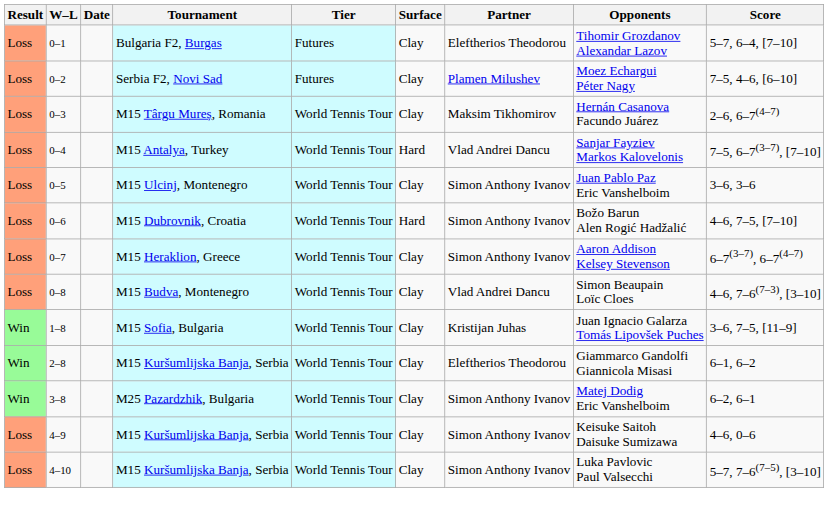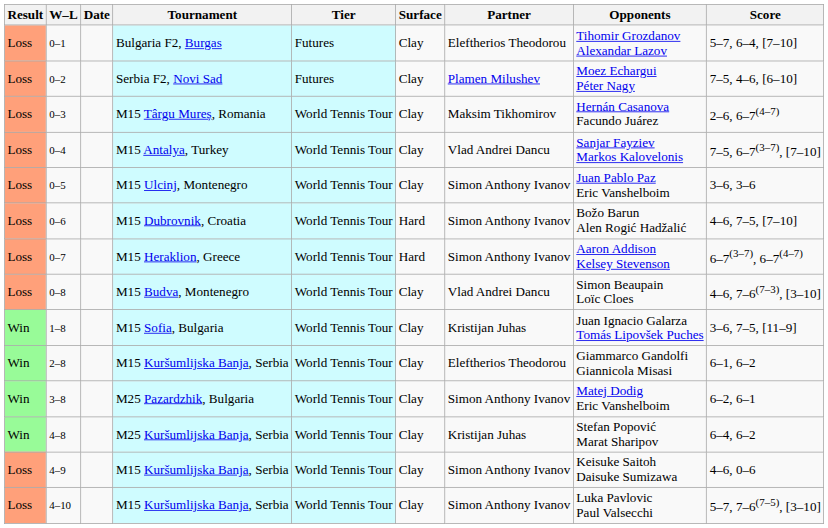 <table class="sortable wikitable">
 <tr>
 <th>Result</th>
 <th class="unsortable">W–L</th>
 <th>Date</th>
 <th>Tournament</th>
 <th>Tier</th>
 <th>Surface</th>
 <th>Partner</th>
 <th>Opponents</th>
 <th class="unsortable">Score</th>
 </tr>
 <tr>
 <td style="background:#ffa07a;">Loss</td>
 <td><small>0–1</small></td>
 <td></td>
 <td style="background:#cffcff;">Bulgaria F2, <a href='#'>Burgas</a></td>
 <td style="background:#cffcff;">Futures</td>
 <td>Clay</td>
 <td> Eleftherios Theodorou</td>
 <td> <a href='#'>Tihomir Grozdanov</a><br> <a href='#'>Alexandar Lazov</a></td>
 <td>5–7, 6–4, [7–10]</td>
 </tr>
 <tr>
 <td style="background:#ffa07a;">Loss</td>
 <td><small>0–2</small></td>
 <td></td>
 <td style="background:#cffcff;">Serbia F2, <a href='#'>Novi Sad</a></td>
 <td style="background:#cffcff;">Futures</td>
 <td>Clay</td>
 <td> <a href='#'>Plamen Milushev</a></td>
 <td> <a href='#'>Moez Echargui</a><br> <a href='#'>Péter Nagy</a></td>
 <td>7–5, 4–6, [6–10]</td>
 </tr>
 <tr>
 <td style="background:#ffa07a;">Loss</td>
 <td><small>0–3</small></td>
 <td></td>
 <td style="background:#cffcff;">M15 <a href='#'>Târgu Mureș</a>, Romania</td>
 <td style="background:#cffcff;">World Tennis Tour</td>
 <td>Clay</td>
 <td> Maksim Tikhomirov</td>
 <td> <a href='#'>Hernán Casanova</a><br> Facundo Juárez</td>
 <td>2–6, 6–7<sup>(4–7)</sup></td>
 </tr>
 <tr>
 <td style="background:#ffa07a;">Loss</td>
 <td><small>0–4</small></td>
 <td></td>
 <td style="background:#cffcff;">M15 <a href='#'>Antalya</a>, Turkey</td>
 <td style="background:#cffcff;">World Tennis Tour</td>
-<td>Hard</td>
+<td>Clay</td>
 <td> Vlad Andrei Dancu</td>
 <td> <a href='#'>Sanjar Fayziev</a><br> <a href='#'>Markos Kalovelonis</a></td>
 <td>7–5, 6–7<sup>(3–7)</sup>, [7–10]</td>
 </tr>
 <tr>
 <td style="background:#ffa07a;">Loss</td>
 <td><small>0–5</small></td>
 <td></td>
 <td style="background:#cffcff;">M15 <a href='#'>Ulcinj</a>, Montenegro</td>
 <td style="background:#cffcff;">World Tennis Tour</td>
 <td>Clay</td>
 <td> Simon Anthony Ivanov</td>
 <td> <a href='#'>Juan Pablo Paz</a><br> Eric Vanshelboim</td>
 <td>3–6, 3–6</td>
 </tr>
 <tr>
 <td style="background:#ffa07a;">Loss</td>
 <td><small>0–6</small></td>
 <td></td>
 <td style="background:#cffcff;">M15 <a href='#'>Dubrovnik</a>, Croatia</td>
 <td style="background:#cffcff;">World Tennis Tour</td>
 <td>Hard</td>
 <td> Simon Anthony Ivanov</td>
 <td> Božo Barun<br> Alen Rogić Hadžalić</td>
 <td>4–6, 7–5, [7–10]</td>
 </tr>
 <tr>
 <td style="background:#ffa07a;">Loss</td>
 <td><small>0–7</small></td>
 <td></td>
 <td style="background:#cffcff;">M15 <a href='#'>Heraklion</a>, Greece</td>
 <td style="background:#cffcff;">World Tennis Tour</td>
-<td>Clay</td>
+<td>Hard</td>
 <td> Simon Anthony Ivanov</td>
 <td> <a href='#'>Aaron Addison</a><br> <a href='#'>Kelsey Stevenson</a></td>
 <td>6–7<sup>(3–7)</sup>, 6–7<sup>(4–7)</sup></td>
 </tr>
 <tr>
 <td style="background:#ffa07a;">Loss</td>
 <td><small>0–8</small></td>
 <td></td>
 <td style="background:#cffcff;">M15 <a href='#'>Budva</a>, Montenegro</td>
 <td style="background:#cffcff;">World Tennis Tour</td>
 <td>Clay</td>
 <td> Vlad Andrei Dancu</td>
 <td> Simon Beaupain<br> Loïc Cloes</td>
 <td>4–6, 7–6<sup>(7–3)</sup>, [3–10]</td>
 </tr>
 <tr>
 <td style="background:#98fb98;">Win</td>
 <td><small>1–8</small></td>
 <td></td>
 <td style="background:#cffcff;">M15 <a href='#'>Sofia</a>, Bulgaria</td>
 <td style="background:#cffcff;">World Tennis Tour</td>
 <td>Clay</td>
 <td> Kristijan Juhas</td>
 <td> Juan Ignacio Galarza<br> <a href='#'>Tomás Lipovšek Puches</a></td>
 <td>3–6, 7–5, [11–9]</td>
 </tr>
 <tr>
 <td style="background:#98fb98;">Win</td>
 <td><small>2–8</small></td>
 <td></td>
 <td style="background:#cffcff;">M15 <a href='#'>Kuršumlijska Banja</a>, Serbia</td>
 <td style="background:#cffcff;">World Tennis Tour</td>
 <td>Clay</td>
 <td> Eleftherios Theodorou</td>
 <td> Giammarco Gandolfi<br> Giannicola Misasi</td>
 <td>6–1, 6–2</td>
 </tr>
 <tr>
 <td style="background:#98fb98;">Win</td>
 <td><small>3–8</small></td>
 <td></td>
 <td style="background:#cffcff;">M25 <a href='#'>Pazardzhik</a>, Bulgaria</td>
 <td style="background:#cffcff;">World Tennis Tour</td>
 <td>Clay</td>
 <td> Simon Anthony Ivanov</td>
 <td> <a href='#'>Matej Dodig</a><br> Eric Vanshelboim</td>
 <td>6–2, 6–1</td>
 </tr>
 <tr>
+<td style="background:#98fb98;">Win</td>
+<td><small>4–8</small></td>
+<td></td>
+<td style="background:#cffcff;">M25 <a href='#'>Kuršumlijska Banja</a>, Serbia</td>
+<td style="background:#cffcff;">World Tennis Tour</td>
+<td>Clay</td>
+<td> Kristijan Juhas</td>
+<td> Stefan Popović<br> Marat Sharipov</td>
+<td>6–4, 6–2</td>
+</tr>
+<tr>
 <td style="background:#ffa07a;">Loss</td>
 <td><small>4–9</small></td>
 <td></td>
 <td style="background:#cffcff;">M15 <a href='#'>Kuršumlijska Banja</a>, Serbia</td>
 <td style="background:#cffcff;">World Tennis Tour</td>
 <td>Clay</td>
 <td> Simon Anthony Ivanov</td>
 <td> Keisuke Saitoh<br> Daisuke Sumizawa</td>
 <td>4–6, 0–6</td>
 </tr>
 <tr>
 <td style="background:#ffa07a;">Loss</td>
 <td><small>4–10</small></td>
 <td></td>
 <td style="background:#cffcff;">M15 <a href='#'>Kuršumlijska Banja</a>, Serbia</td>
 <td style="background:#cffcff;">World Tennis Tour</td>
 <td>Clay</td>
 <td> Simon Anthony Ivanov</td>
 <td> Luka Pavlovic<br> Paul Valsecchi</td>
 <td>5–7, 7–6<sup>(7–5)</sup>, [3–10]</td>
 </tr>
 </table>
